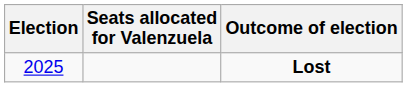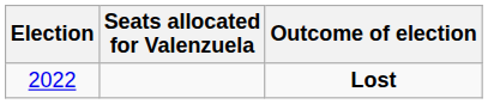 <table class=wikitable style="text-align:center;">
 <tr>
 <th>Election</th>
 <th>Seats allocated<br>for Valenzuela</th>
 <th>Outcome of election</th>
 </tr>
 <tr>
-<td><a href='#'>2025</a></td>
+<td><a href='#'>2022</a></td>
 <td></td>
 <td><strong>Lost</strong></td>
 </tr>
 </table>
